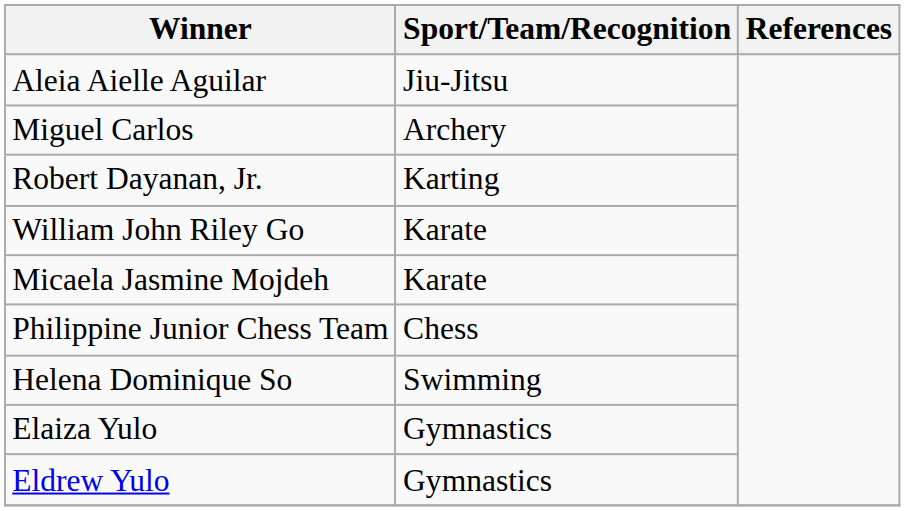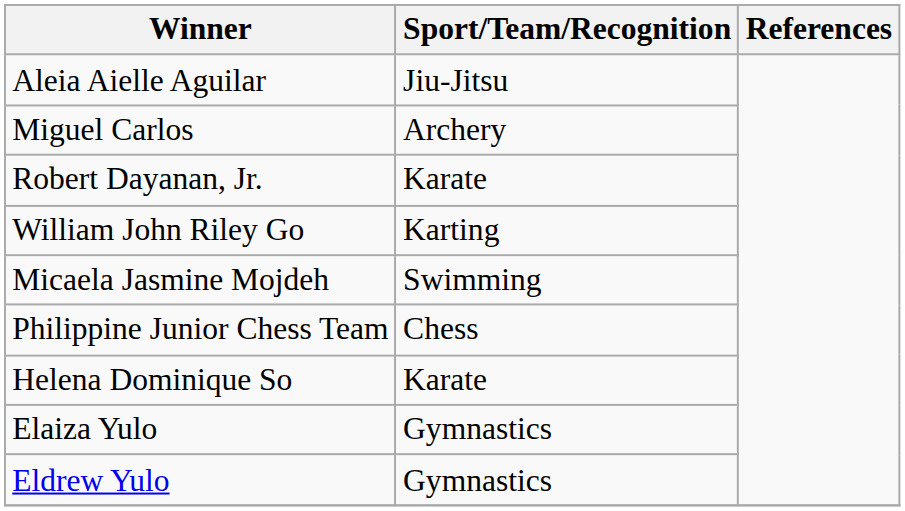 <table class="wikitable">
 <tr>
 <th>Winner</th>
 <th>Sport/Team/Recognition</th>
 <th>References</th>
 </tr>
 <tr>
 <td>Aleia Aielle Aguilar</td>
 <td>Jiu-Jitsu <br> </td>
 <td rowspan=9></td>
 </tr>
 <tr>
 <td>Miguel Carlos</td>
 <td>Archery<br> </td>
 </tr>
 <tr>
 <td>Robert Dayanan, Jr.</td>
+<td>Karate <br> </td>
+</tr>
+<tr>
+<td>William John Riley Go</td>
 <td>Karting <br> </td>
 </tr>
 <tr>
-<td>William John Riley Go</td>
-<td>Karate <br> </td>
-</tr>
-<tr>
 <td>Micaela Jasmine Mojdeh</td>
-<td>Karate <br> </td>
+<td>Swimming <br> </td>
 </tr>
 <tr>
 <td>Philippine Junior Chess Team</td>
 <td>Chess <br> </td>
 </tr>
 <tr>
 <td>Helena Dominique So</td>
-<td>Swimming <br> </td>
+<td>Karate <br> </td>
 </tr>
 <tr>
 <td>Elaiza Yulo</td>
 <td>Gymnastics <br> </td>
 </tr>
 <tr>
 <td><a href='#'>Eldrew Yulo</a></td>
 <td>Gymnastics <br> </td>
 </tr>
 <tr>
 </tr>
 </table>
